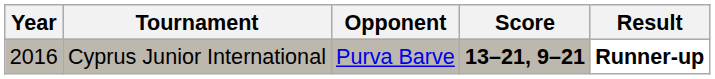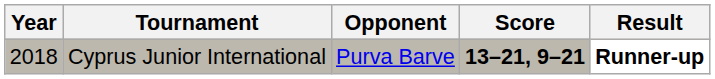 <table class="sortable wikitable" style="font-size: 90%;">
 <tr>
 <th>Year</th>
 <th>Tournament</th>
 <th>Opponent</th>
 <th>Score</th>
 <th>Result</th>
 </tr>
 <tr style="background:#BDB8AD">
-<td align="center">2016</td>
+<td align="center">2018</td>
 <td align="left">Cyprus Junior International</td>
 <td align="left"> <a href='#'>Purva Barve</a></td>
 <td align="left"><strong>13–21, 9–21</strong></td>
 <td style="text-align:left; background:white"> <strong>Runner-up</strong></td>
 </tr>
 </table>
